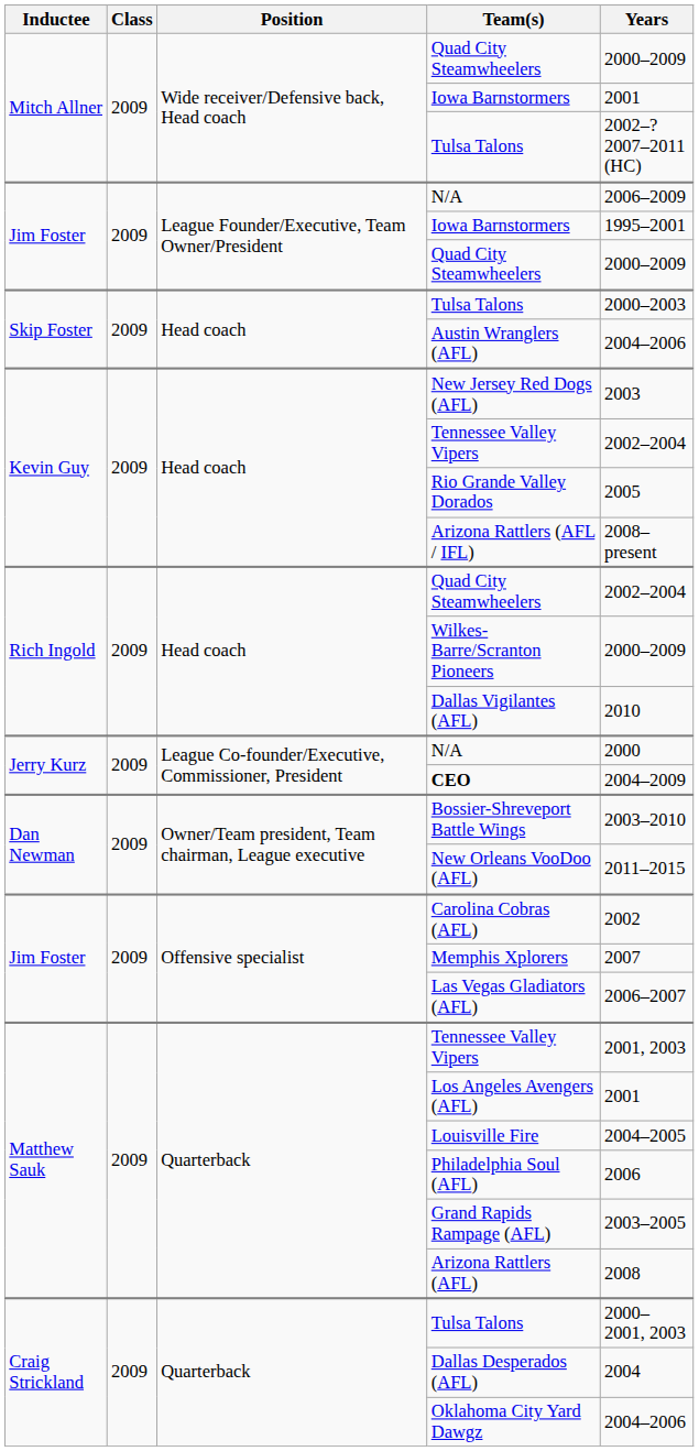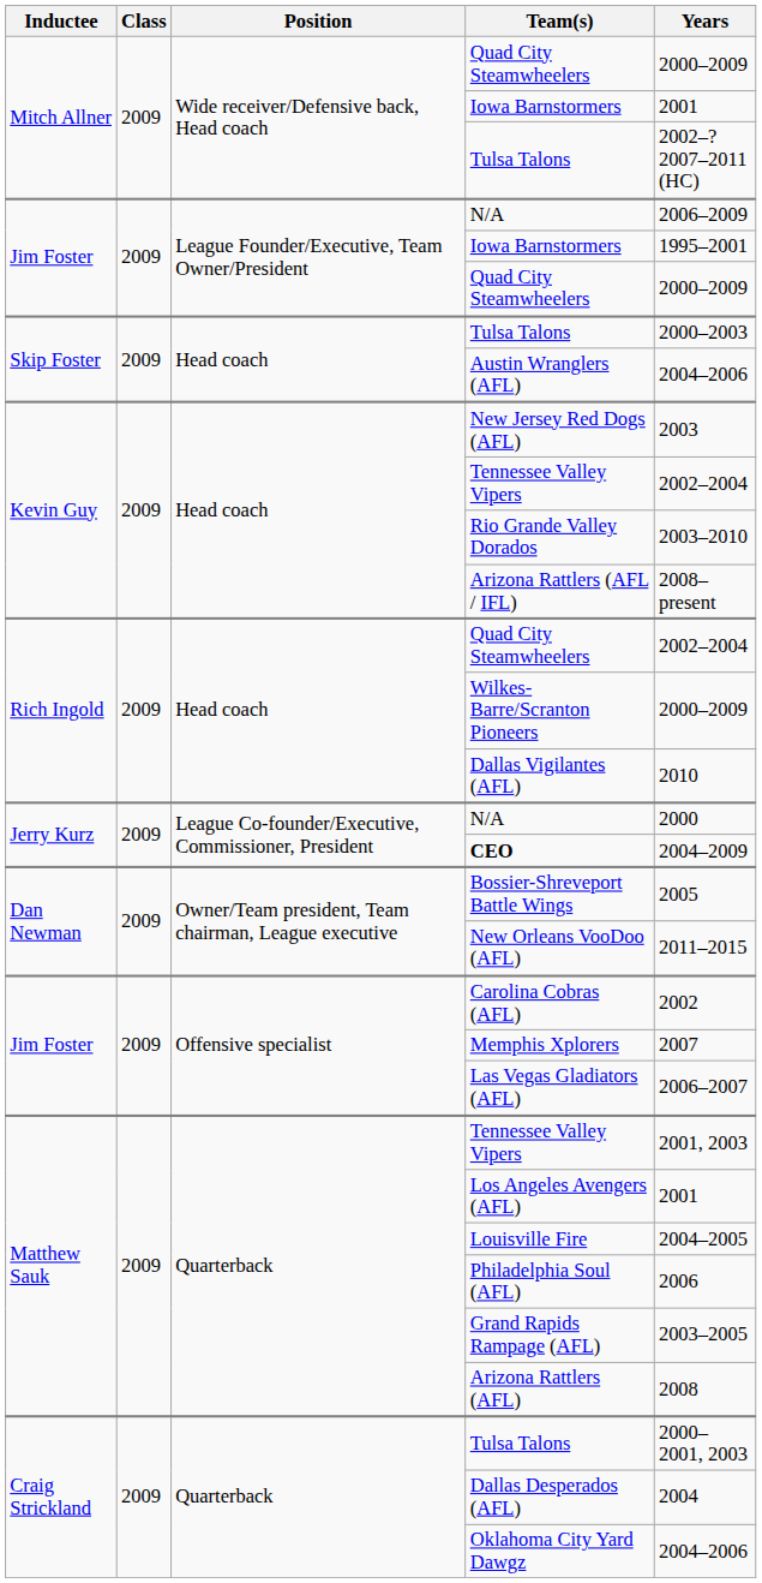 <table class="wikitable sortable">
 <tr>
 <th>Inductee</th>
 <th>Class</th>
 <th>Position</th>
 <th>Team(s)</th>
 <th>Years</th>
 </tr>
 <tr>
 <td rowspan=3><a href='#'>Mitch Allner</a></td>
 <td rowspan=3>2009</td>
 <td rowspan=3>Wide receiver/Defensive back, Head coach</td>
 <td><a href='#'>Quad City Steamwheelers</a></td>
 <td>2000–2009</td>
 </tr>
 <tr>
 <td><a href='#'>Iowa Barnstormers</a></td>
 <td>2001</td>
 </tr>
 <tr style="border-bottom: 2px solid gray">
 <td><a href='#'>Tulsa Talons</a></td>
 <td>2002–? <br> 2007–2011 (HC)</td>
 </tr>
 <tr>
 <td rowspan=3><a href='#'>Jim Foster</a></td>
 <td rowspan=3>2009</td>
 <td rowspan=3>League Founder/Executive, Team Owner/President</td>
 <td>N/A</td>
 <td>2006–2009</td>
 </tr>
 <tr>
 <td><a href='#'>Iowa Barnstormers</a></td>
 <td>1995–2001</td>
 </tr>
 <tr style="border-bottom: 2px solid gray">
 <td><a href='#'>Quad City Steamwheelers</a></td>
 <td>2000–2009</td>
 </tr>
 <tr>
 <td rowspan=2><a href='#'>Skip Foster</a></td>
 <td rowspan=2>2009</td>
 <td rowspan=2>Head coach</td>
 <td><a href='#'>Tulsa Talons</a></td>
 <td>2000–2003</td>
 </tr>
 <tr style="border-bottom: 2px solid gray">
 <td><a href='#'>Austin Wranglers</a> (<a href='#'>AFL</a>)</td>
 <td>2004–2006</td>
 </tr>
 <tr>
 <td rowspan=4><a href='#'>Kevin Guy</a></td>
 <td rowspan=4>2009</td>
 <td rowspan=4>Head coach</td>
 <td><a href='#'>New Jersey Red Dogs</a> (<a href='#'>AFL</a>)</td>
 <td>2003</td>
 </tr>
 <tr>
 <td><a href='#'>Tennessee Valley Vipers</a></td>
 <td>2002–2004</td>
 </tr>
 <tr>
 <td><a href='#'>Rio Grande Valley Dorados</a></td>
-<td>2005</td>
+<td>2003–2010</td>
 </tr>
 <tr style="border-bottom: 2px solid gray">
 <td><a href='#'>Arizona Rattlers</a> (<a href='#'>AFL</a> / <a href='#'>IFL</a>)</td>
 <td>2008–present</td>
 </tr>
 <tr>
 <td rowspan=3><a href='#'>Rich Ingold</a></td>
 <td rowspan=3>2009</td>
 <td rowspan=3>Head coach</td>
 <td><a href='#'>Quad City Steamwheelers</a></td>
 <td>2002–2004</td>
 </tr>
 <tr>
 <td><a href='#'>Wilkes-Barre/Scranton Pioneers</a></td>
 <td>2000–2009</td>
 </tr>
 <tr style="border-bottom: 2px solid gray">
 <td><a href='#'>Dallas Vigilantes</a> (<a href='#'>AFL</a>)</td>
 <td>2010</td>
 </tr>
 <tr>
 <td rowspan=2><a href='#'>Jerry Kurz</a></td>
 <td rowspan=2>2009</td>
 <td rowspan=2>League Co-founder/Executive, Commissioner, President</td>
 <td>N/A</td>
 <td>2000</td>
 </tr>
 <tr style="border-bottom: 2px solid gray">
 <td><strong>CEO</strong></td>
 <td>2004–2009</td>
 </tr>
 <tr>
 <td rowspan=2><a href='#'>Dan Newman</a></td>
 <td rowspan=2>2009</td>
 <td rowspan=2>Owner/Team president, Team chairman, League executive</td>
 <td><a href='#'>Bossier-Shreveport Battle Wings</a></td>
-<td>2003–2010</td>
+<td>2005</td>
 </tr>
 <tr style="border-bottom: 2px solid gray">
 <td><a href='#'>New Orleans VooDoo</a> (<a href='#'>AFL</a>)</td>
 <td>2011–2015</td>
 </tr>
 <tr>
 <td rowspan=3><a href='#'>Jim Foster</a></td>
 <td rowspan=3>2009</td>
 <td rowspan=3>Offensive specialist</td>
 <td><a href='#'>Carolina Cobras</a> (<a href='#'>AFL</a>)</td>
 <td>2002</td>
 </tr>
 <tr>
 <td><a href='#'>Memphis Xplorers</a></td>
 <td>2007</td>
 </tr>
 <tr style="border-bottom: 2px solid gray">
 <td><a href='#'>Las Vegas Gladiators</a> (<a href='#'>AFL</a>)</td>
 <td>2006–2007</td>
 </tr>
 <tr>
 <td rowspan=6><a href='#'>Matthew Sauk</a></td>
 <td rowspan=6>2009</td>
 <td rowspan=6>Quarterback</td>
 <td><a href='#'>Tennessee Valley Vipers</a></td>
 <td>2001, 2003</td>
 </tr>
 <tr>
 <td><a href='#'>Los Angeles Avengers</a> (<a href='#'>AFL</a>)</td>
 <td>2001</td>
 </tr>
 <tr>
 <td><a href='#'>Louisville Fire</a></td>
 <td>2004–2005</td>
 </tr>
 <tr>
 <td><a href='#'>Philadelphia Soul</a> (<a href='#'>AFL</a>)</td>
 <td>2006</td>
 </tr>
 <tr>
 <td><a href='#'>Grand Rapids Rampage</a> (<a href='#'>AFL</a>)</td>
 <td>2003–2005</td>
 </tr>
 <tr style="border-bottom: 2px solid gray">
 <td><a href='#'>Arizona Rattlers</a> (<a href='#'>AFL</a>)</td>
 <td>2008</td>
 </tr>
 <tr>
 <td rowspan=3><a href='#'>Craig Strickland</a></td>
 <td rowspan=3>2009</td>
 <td rowspan=3>Quarterback</td>
 <td><a href='#'>Tulsa Talons</a></td>
 <td>2000–2001, 2003</td>
 </tr>
 <tr>
 <td><a href='#'>Dallas Desperados</a> (<a href='#'>AFL</a>)</td>
 <td>2004</td>
 </tr>
 <tr>
 <td><a href='#'>Oklahoma City Yard Dawgz</a></td>
 <td>2004–2006</td>
 </tr>
 </table>
